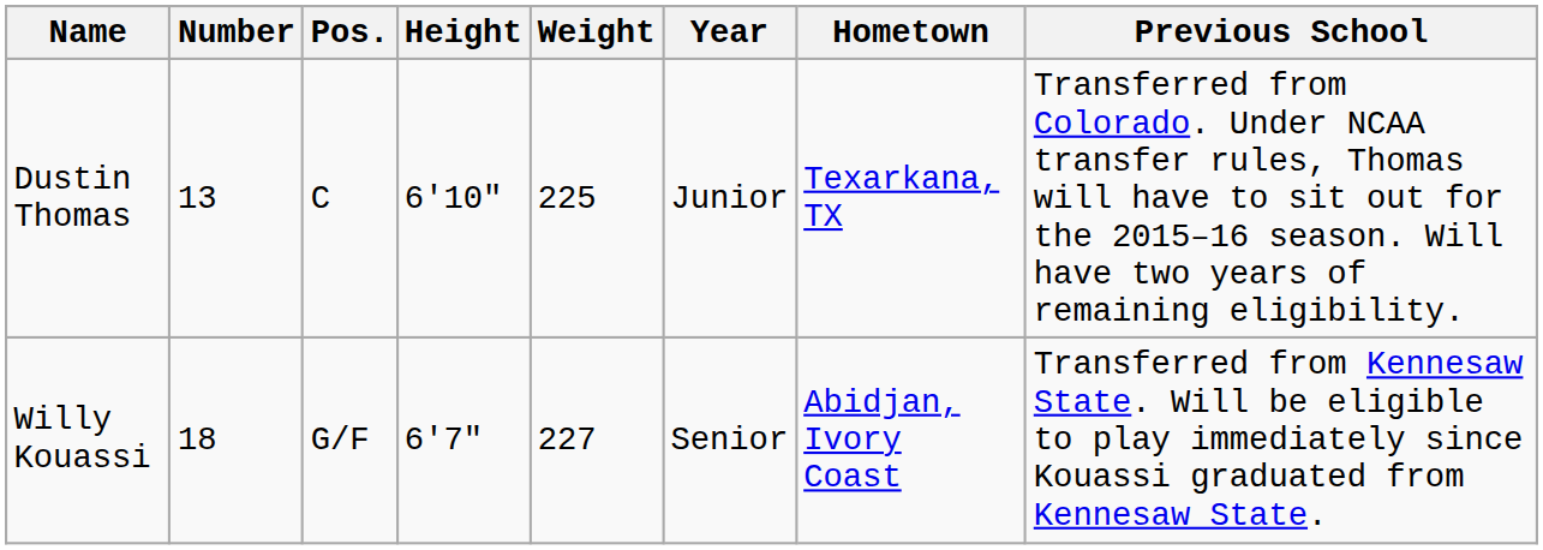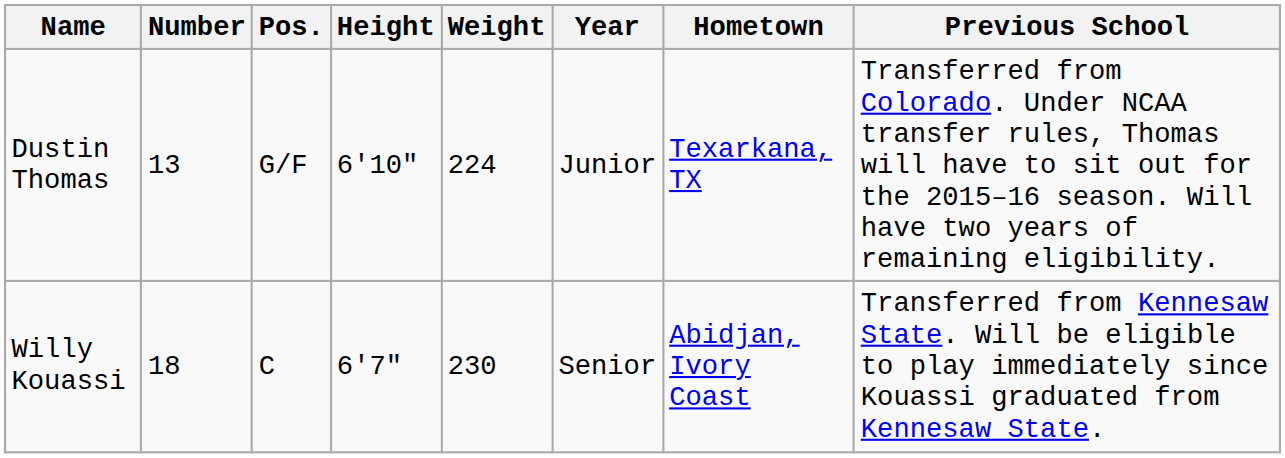 <table class="wikitable sortable" border="1">
 <tr>
 <th>Name</th>
 <th>Number</th>
 <th>Pos.</th>
 <th>Height</th>
 <th>Weight</th>
 <th>Year</th>
 <th>Hometown</th>
 <th class="unsortable">Previous School</th>
 </tr>
 <tr>
 <td>Dustin Thomas</td>
 <td>13</td>
-<td>C</td>
+<td>G/F</td>
 <td>6'10"</td>
-<td>225</td>
+<td>224</td>
 <td>Junior</td>
 <td><a href='#'>Texarkana, TX</a></td>
 <td>Transferred from <a href='#'>Colorado</a>. Under NCAA transfer rules, Thomas will have to sit out for the 2015–16 season. Will have two years of remaining eligibility.</td>
 </tr>
 <tr>
 <td>Willy Kouassi</td>
 <td>18</td>
-<td>G/F</td>
+<td>C</td>
 <td>6'7"</td>
-<td>227</td>
+<td>230</td>
 <td>Senior</td>
 <td><a href='#'>Abidjan, Ivory Coast</a></td>
 <td>Transferred from <a href='#'>Kennesaw State</a>. Will be eligible to play immediately since Kouassi graduated from <a href='#'>Kennesaw State</a>.</td>
 </tr>
 </table>
